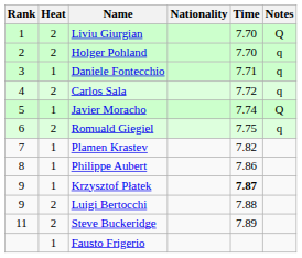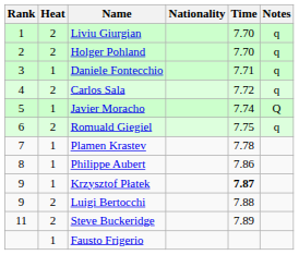 <table class="wikitable sortable" style="text-align:center">
 <tr>
 <th>Rank</th>
 <th>Heat</th>
 <th>Name</th>
 <th>Nationality</th>
 <th>Time</th>
 <th>Notes</th>
 </tr>
 <tr bgcolor=ccffcc>
 <td>1</td>
 <td>2</td>
 <td align="left"><a href='#'>Liviu Giurgian</a></td>
 <td align=left></td>
 <td>7.70</td>
-<td>Q</td>
+<td>q</td>
 </tr>
 <tr bgcolor=ccffcc>
 <td>2</td>
 <td>2</td>
 <td align="left"><a href='#'>Holger Pohland</a></td>
 <td align=left></td>
 <td>7.70</td>
 <td>q</td>
 </tr>
 <tr bgcolor=ccffcc>
 <td>3</td>
 <td>1</td>
 <td align="left"><a href='#'>Daniele Fontecchio</a></td>
 <td align=left></td>
 <td>7.71</td>
 <td>q</td>
 </tr>
 <tr bgcolor=ddffdd>
 <td>4</td>
 <td>2</td>
 <td align="left"><a href='#'>Carlos Sala</a></td>
 <td align=left></td>
 <td>7.72</td>
 <td>q</td>
 </tr>
 <tr bgcolor=ccffcc>
 <td>5</td>
 <td>1</td>
 <td align="left"><a href='#'>Javier Moracho</a></td>
 <td align=left></td>
 <td>7.74</td>
 <td>Q</td>
 </tr>
 <tr bgcolor=ddffdd>
 <td>6</td>
 <td>2</td>
 <td align="left"><a href='#'>Romuald Giegiel</a></td>
 <td align=left></td>
 <td>7.75</td>
 <td>q</td>
 </tr>
 <tr>
 <td>7</td>
 <td>1</td>
 <td align="left"><a href='#'>Plamen Krastev</a></td>
 <td align=left></td>
-<td>7.82</td>
+<td>7.78</td>
 <td></td>
 </tr>
 <tr>
 <td>8</td>
 <td>1</td>
 <td align="left"><a href='#'>Philippe Aubert</a></td>
 <td align=left></td>
 <td>7.86</td>
 <td></td>
 </tr>
 <tr>
 <td>9</td>
 <td>1</td>
 <td align="left"><a href='#'>Krzysztof Płatek</a></td>
 <td align=left></td>
 <td><strong>7.87</strong></td>
 <td></td>
 </tr>
 <tr>
 <td>9</td>
 <td>2</td>
 <td align="left"><a href='#'>Luigi Bertocchi</a></td>
 <td align=left></td>
 <td>7.88</td>
 <td></td>
 </tr>
 <tr>
 <td>11</td>
 <td>2</td>
 <td align="left"><a href='#'>Steve Buckeridge</a></td>
 <td align=left></td>
 <td>7.89</td>
 <td></td>
 </tr>
 <tr>
 <td></td>
 <td>1</td>
 <td align="left"><a href='#'>Fausto Frigerio</a></td>
 <td align=left></td>
 <td></td>
 <td></td>
 </tr>
 </table>
